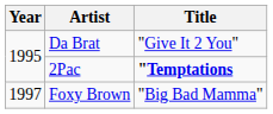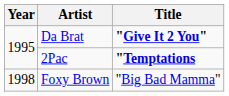 <table class="wikitable">
 <tr>
 <th>Year</th>
 <th>Artist</th>
 <th>Title</th>
 </tr>
 <tr>
 <td rowspan=2>1995</td>
 <td><a href='#'>Da Brat</a></td>
-<td>"<a href='#'>Give It 2 You</a>"</td>
+<td><strong>"<a href='#'>Give It 2 You</a>"</strong></td>
 </tr>
 <tr>
 <td><a href='#'>2Pac</a></td>
 <td><strong>"<a href='#'>Temptations</a><em></strong></td>
 </tr>
 <tr>
-<td>1997</td>
+<td>1998</td>
 <td><a href='#'>Foxy Brown</a></td>
 <td>"<a href='#'>Big Bad Mamma</a>"</td>
 </tr>
 </table>
